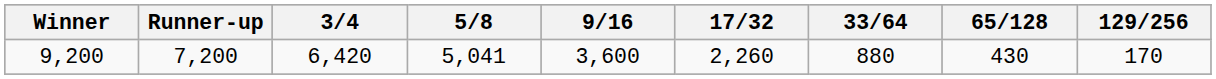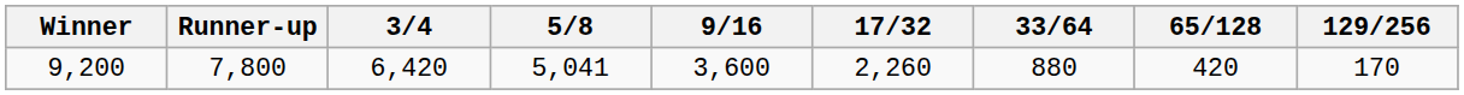 <table class="wikitable" style="text-align:center">
 <tr>
 <th width="75">Winner</th>
 <th width="75">Runner-up</th>
 <th width="75">3/4</th>
 <th width="75">5/8</th>
 <th width="75">9/16</th>
 <th width="75">17/32</th>
 <th width="75">33/64</th>
 <th width="75">65/128</th>
 <th width="75">129/256</th>
 </tr>
 <tr>
 <td>9,200</td>
-<td>7,200</td>
+<td>7,800</td>
 <td>6,420</td>
 <td>5,041</td>
 <td>3,600</td>
 <td>2,260</td>
 <td>880</td>
-<td>430</td>
+<td>420</td>
 <td>170</td>
 </tr>
 </table>
